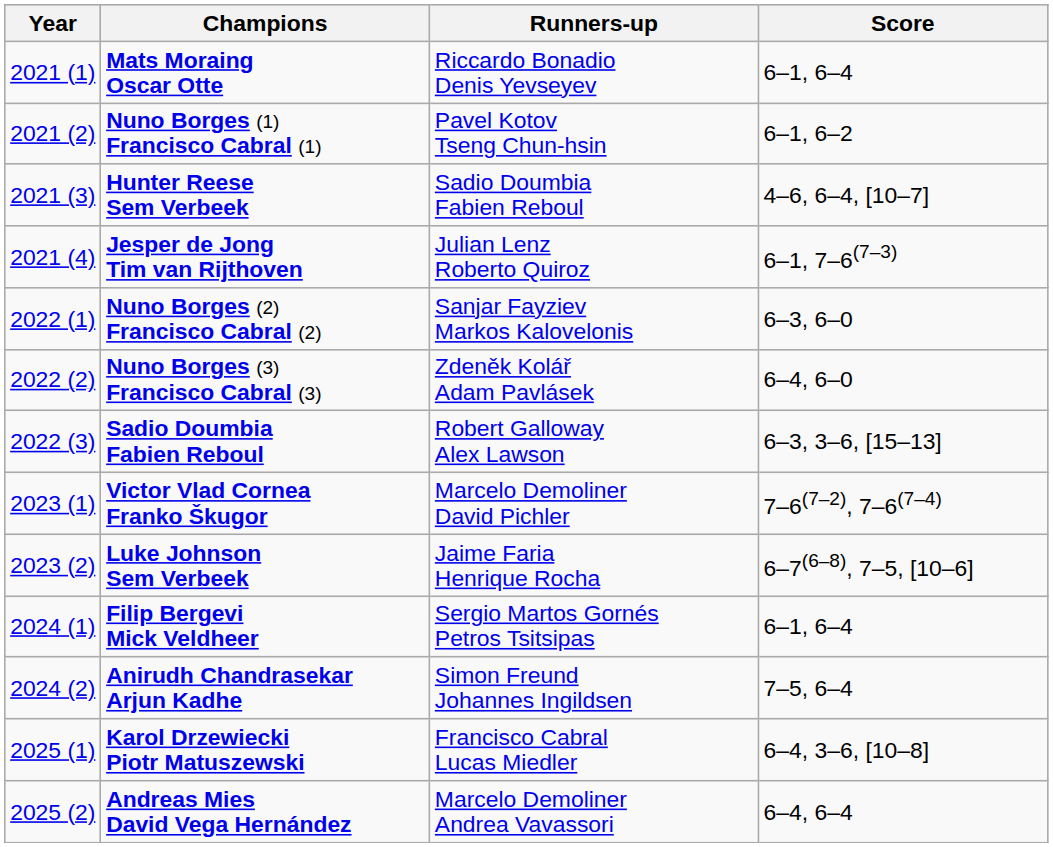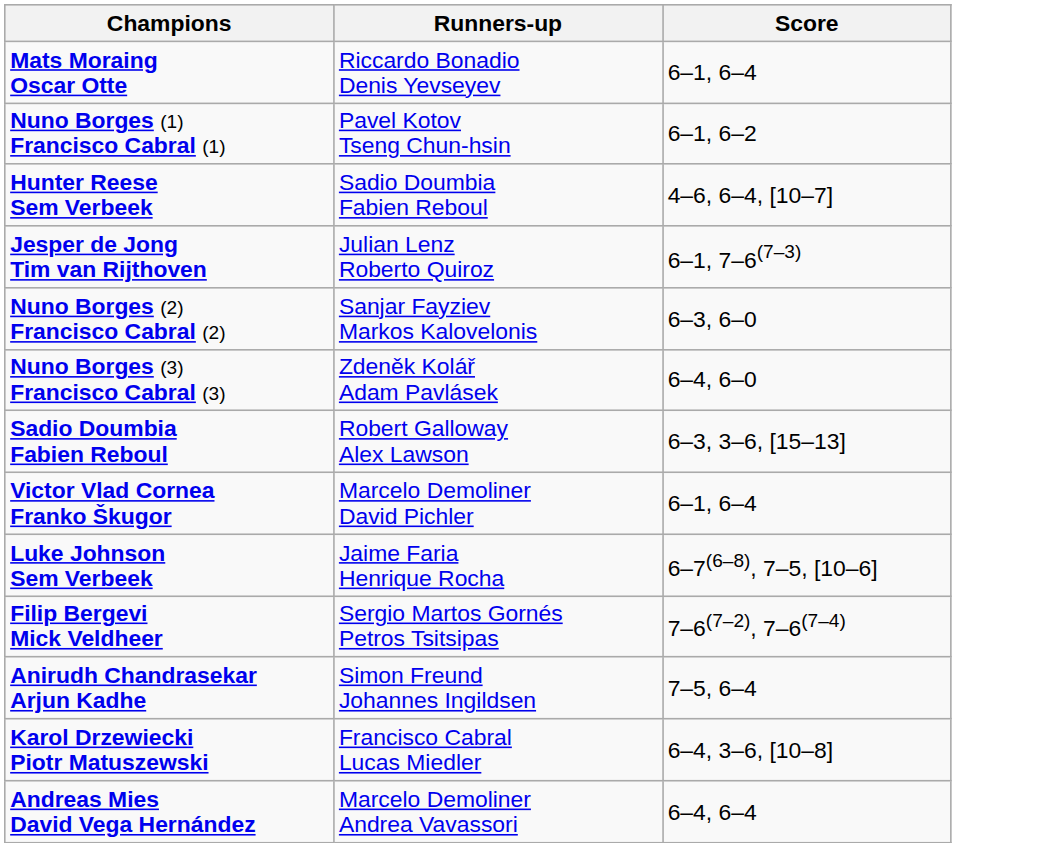 <table class="wikitable" style="font-size:90%">
 <tr>
-<th>Year</th>
 <th width="200">Champions</th>
 <th width="200">Runners-up</th>
 <th width="175">Score</th>
 </tr>
 <tr>
-<td><a href='#'>2021 (1)</a></td>
 <td> <strong><a href='#'>Mats Moraing</a></strong><br> <strong><a href='#'>Oscar Otte</a></strong></td>
 <td> <a href='#'>Riccardo Bonadio</a><br> <a href='#'>Denis Yevseyev</a></td>
 <td>6–1, 6–4</td>
 </tr>
 <tr>
-<td><a href='#'>2021 (2)</a></td>
 <td> <strong><a href='#'>Nuno Borges</a></strong> <small>(1)</small><br> <strong><a href='#'>Francisco Cabral</a></strong> <small>(1)</small></td>
 <td> <a href='#'>Pavel Kotov</a><br> <a href='#'>Tseng Chun-hsin</a></td>
 <td>6–1, 6–2</td>
 </tr>
 <tr>
-<td><a href='#'>2021 (3)</a></td>
 <td> <strong><a href='#'>Hunter Reese</a></strong><br> <strong><a href='#'>Sem Verbeek</a></strong></td>
 <td> <a href='#'>Sadio Doumbia</a><br> <a href='#'>Fabien Reboul</a></td>
 <td>4–6, 6–4, [10–7]</td>
 </tr>
 <tr>
-<td><a href='#'>2021 (4)</a></td>
 <td> <strong><a href='#'>Jesper de Jong</a></strong><br> <strong><a href='#'>Tim van Rijthoven</a></strong></td>
 <td> <a href='#'>Julian Lenz</a><br> <a href='#'>Roberto Quiroz</a></td>
 <td>6–1, 7–6<sup>(7–3)</sup></td>
 </tr>
 <tr>
-<td><a href='#'>2022 (1)</a></td>
 <td> <strong><a href='#'>Nuno Borges</a></strong> <small>(2)</small><br> <strong><a href='#'>Francisco Cabral</a></strong> <small>(2)</small></td>
 <td> <a href='#'>Sanjar Fayziev</a><br> <a href='#'>Markos Kalovelonis</a></td>
 <td>6–3, 6–0</td>
 </tr>
 <tr>
-<td><a href='#'>2022 (2)</a></td>
 <td> <strong><a href='#'>Nuno Borges</a></strong> <small>(3)</small><br> <strong><a href='#'>Francisco Cabral</a></strong> <small>(3)</small></td>
 <td> <a href='#'>Zdeněk Kolář</a><br> <a href='#'>Adam Pavlásek</a></td>
 <td>6–4, 6–0</td>
 </tr>
 <tr>
-<td><a href='#'>2022 (3)</a></td>
 <td> <strong><a href='#'>Sadio Doumbia</a></strong><br> <strong><a href='#'>Fabien Reboul</a></strong></td>
 <td> <a href='#'>Robert Galloway</a><br> <a href='#'>Alex Lawson</a></td>
 <td>6–3, 3–6, [15–13]</td>
 </tr>
 <tr>
-<td><a href='#'>2023 (1)</a></td>
 <td> <strong><a href='#'>Victor Vlad Cornea</a></strong><br> <strong><a href='#'>Franko Škugor</a></strong></td>
 <td> <a href='#'>Marcelo Demoliner</a><br> <a href='#'>David Pichler</a></td>
-<td>7–6<sup>(7–2)</sup>, 7–6<sup>(7–4)</sup></td>
+<td>6–1, 6–4</td>
 </tr>
 <tr>
-<td><a href='#'>2023 (2)</a></td>
 <td> <strong><a href='#'>Luke Johnson</a></strong><br> <strong><a href='#'>Sem Verbeek</a></strong></td>
 <td> <a href='#'>Jaime Faria</a><br> <a href='#'>Henrique Rocha</a></td>
 <td>6–7<sup>(6–8)</sup>, 7–5, [10–6]</td>
 </tr>
 <tr>
-<td><a href='#'>2024 (1)</a></td>
 <td> <strong><a href='#'>Filip Bergevi</a></strong><br> <strong><a href='#'>Mick Veldheer</a></strong></td>
 <td> <a href='#'>Sergio Martos Gornés</a><br> <a href='#'>Petros Tsitsipas</a></td>
-<td>6–1, 6–4</td>
+<td>7–6<sup>(7–2)</sup>, 7–6<sup>(7–4)</sup></td>
 </tr>
 <tr>
-<td><a href='#'>2024 (2)</a></td>
 <td> <strong><a href='#'>Anirudh Chandrasekar</a></strong><br> <strong><a href='#'>Arjun Kadhe</a></strong></td>
 <td> <a href='#'>Simon Freund</a><br> <a href='#'>Johannes Ingildsen</a></td>
 <td>7–5, 6–4</td>
 </tr>
 <tr>
-<td><a href='#'>2025 (1)</a></td>
 <td> <strong><a href='#'>Karol Drzewiecki</a></strong><br> <strong><a href='#'>Piotr Matuszewski</a></strong></td>
 <td> <a href='#'>Francisco Cabral</a><br> <a href='#'>Lucas Miedler</a></td>
 <td>6–4, 3–6, [10–8]</td>
 </tr>
 <tr>
-<td><a href='#'>2025 (2)</a></td>
 <td> <strong><a href='#'>Andreas Mies</a></strong><br> <strong><a href='#'>David Vega Hernández</a></strong></td>
 <td> <a href='#'>Marcelo Demoliner</a><br> <a href='#'>Andrea Vavassori</a></td>
 <td>6–4, 6–4</td>
 </tr>
 </table>
